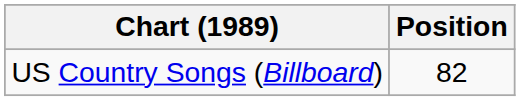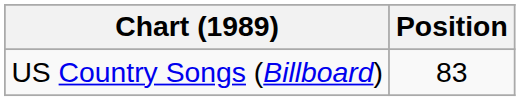 <table class="wikitable sortable">
 <tr>
 <th scope="col">Chart (1989)</th>
 <th scope="col">Position</th>
 </tr>
 <tr>
 <td>US <a href='#'>Country Songs</a> (<em><a href='#'>Billboard</a></em>)</td>
-<td align="center">82</td>
+<td align="center">83</td>
 </tr>
 </table>
